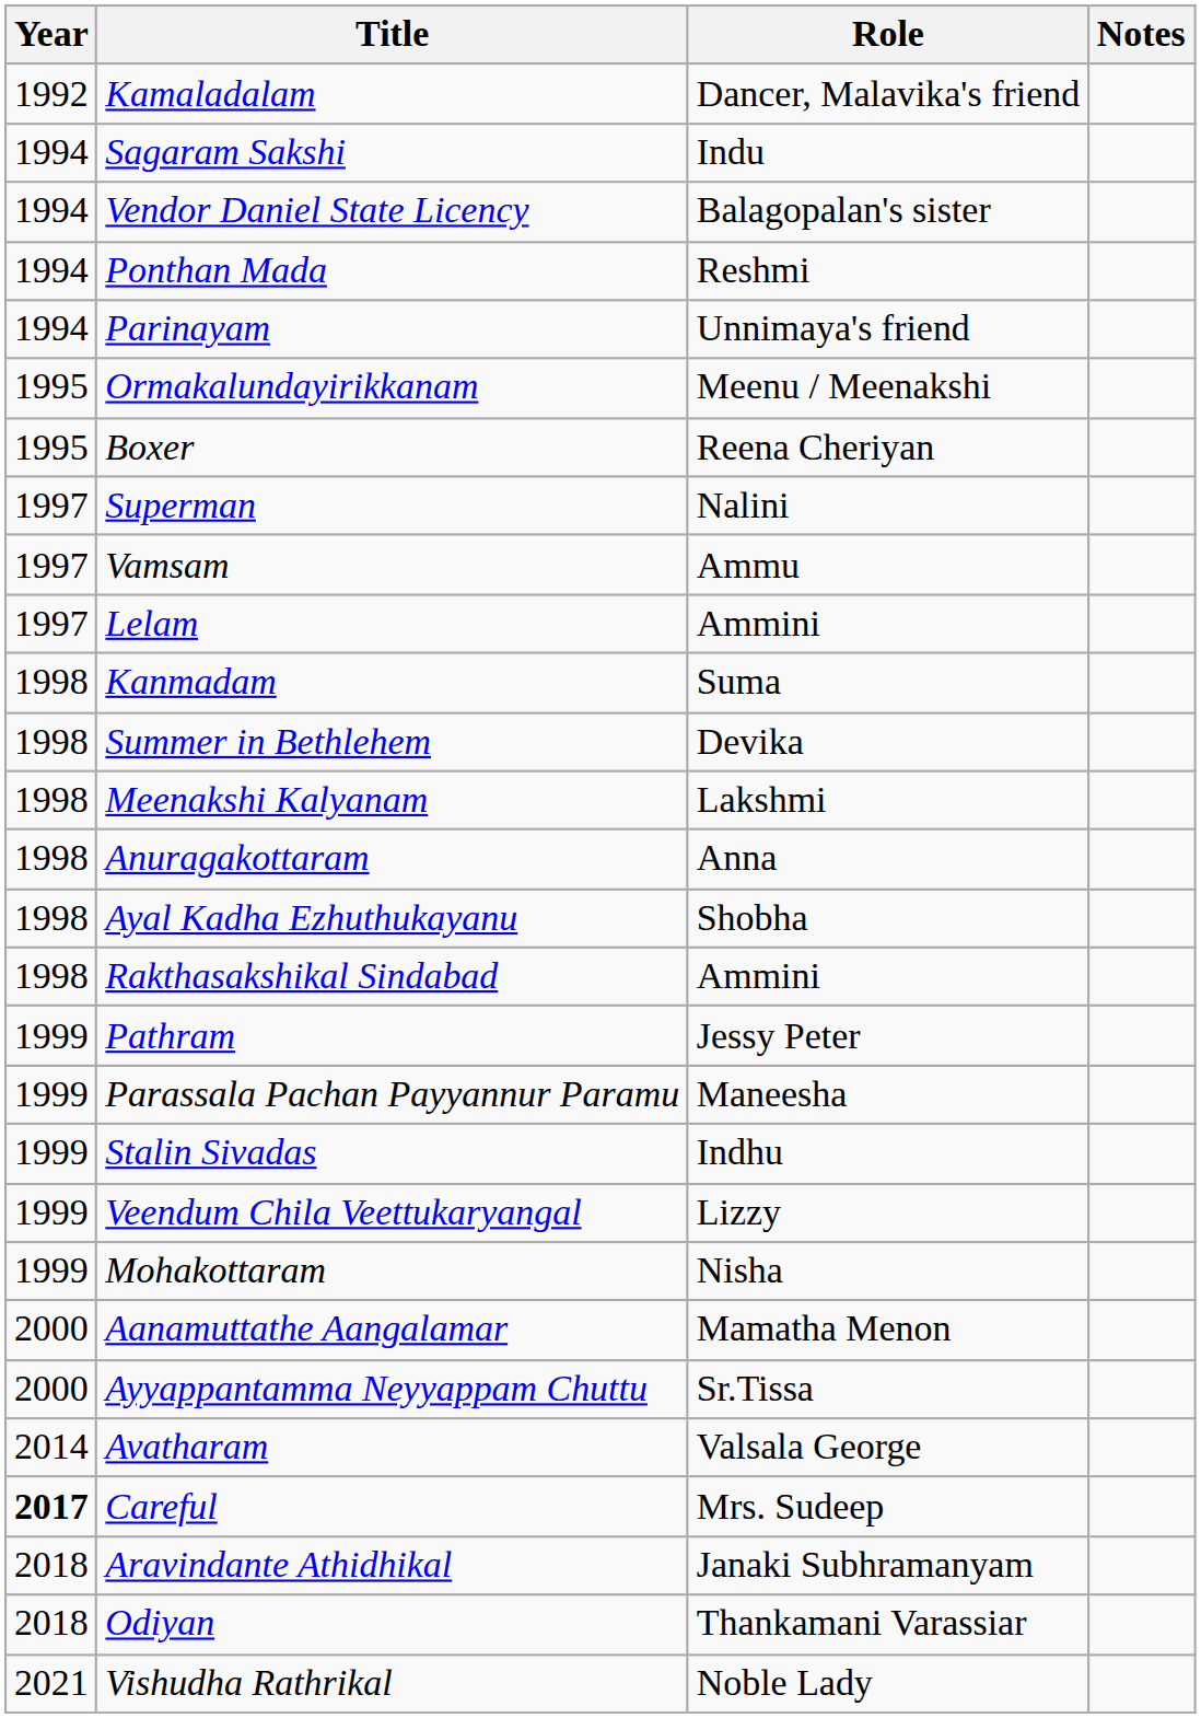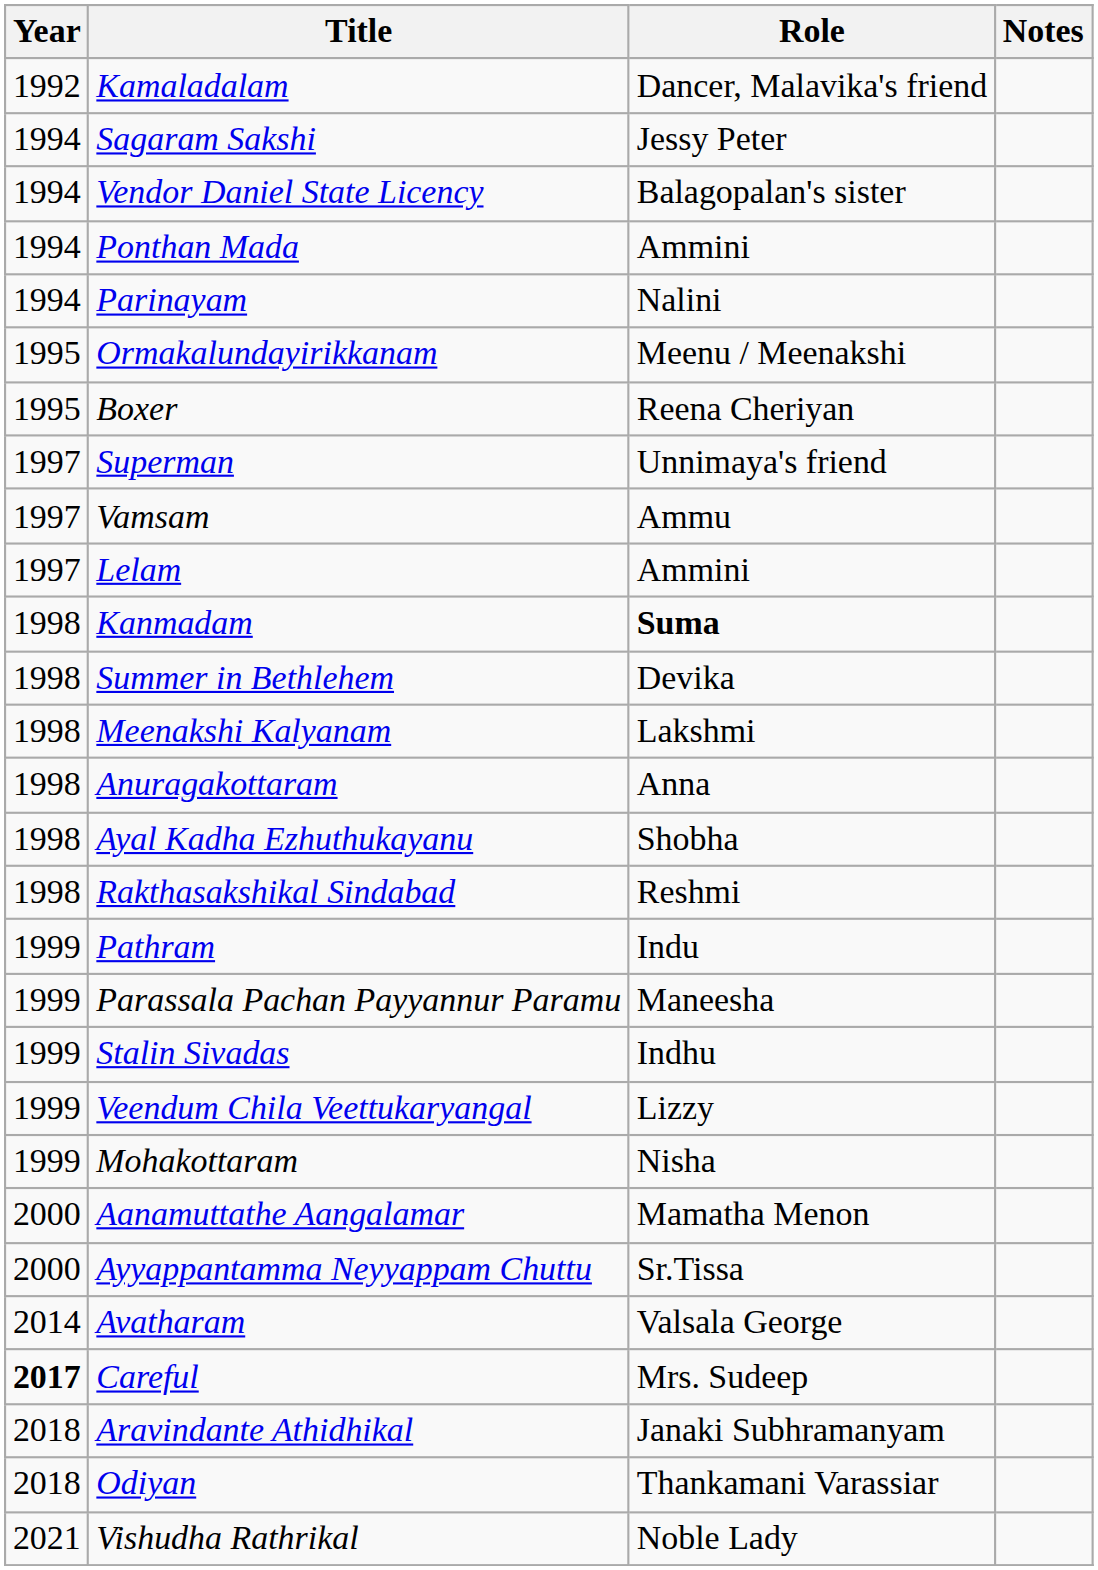 <table class="wikitable sortable">
 <tr>
 <th>Year</th>
 <th>Title</th>
 <th>Role</th>
 <th>Notes</th>
 </tr>
 <tr>
 <td>1992</td>
 <td><em><a href='#'>Kamaladalam</a></em></td>
 <td>Dancer, Malavika's friend</td>
 <td></td>
 </tr>
 <tr>
 <td>1994</td>
 <td><em><a href='#'>Sagaram Sakshi</a></em></td>
-<td>Indu</td>
+<td>Jessy Peter</td>
 <td></td>
 </tr>
 <tr>
 <td>1994</td>
 <td><em><a href='#'>Vendor Daniel State Licency</a></em></td>
 <td>Balagopalan's sister</td>
 <td></td>
 </tr>
 <tr>
 <td>1994</td>
 <td><em><a href='#'>Ponthan Mada</a></em></td>
-<td>Reshmi</td>
+<td>Ammini</td>
 <td></td>
 </tr>
 <tr>
 <td>1994</td>
 <td><em><a href='#'>Parinayam</a></em></td>
-<td>Unnimaya's friend</td>
+<td>Nalini</td>
 <td></td>
 </tr>
 <tr>
 <td>1995</td>
 <td><em><a href='#'>Ormakalundayirikkanam</a></em></td>
 <td>Meenu / Meenakshi</td>
 <td></td>
 </tr>
 <tr>
 <td>1995</td>
 <td><em>Boxer</em></td>
 <td>Reena Cheriyan</td>
 <td></td>
 </tr>
 <tr>
 <td>1997</td>
 <td><em><a href='#'>Superman</a></em></td>
-<td>Nalini</td>
+<td>Unnimaya's friend</td>
 <td></td>
 </tr>
 <tr>
 <td>1997</td>
 <td><em>Vamsam</em></td>
 <td>Ammu</td>
 <td></td>
 </tr>
 <tr>
 <td>1997</td>
 <td><em><a href='#'>Lelam</a></em></td>
 <td>Ammini</td>
 <td></td>
 </tr>
 <tr>
 <td>1998</td>
 <td><em><a href='#'>Kanmadam</a></em></td>
-<td>Suma</td>
+<td><strong>Suma</strong></td>
 <td></td>
 </tr>
 <tr>
 <td>1998</td>
 <td><em><a href='#'>Summer in Bethlehem</a></em></td>
 <td>Devika</td>
 <td></td>
 </tr>
 <tr>
 <td>1998</td>
 <td><em><a href='#'>Meenakshi Kalyanam</a></em></td>
 <td>Lakshmi</td>
 <td></td>
 </tr>
 <tr>
 <td>1998</td>
 <td><em><a href='#'>Anuragakottaram</a></em></td>
 <td>Anna</td>
 <td></td>
 </tr>
 <tr>
 <td>1998</td>
 <td><em><a href='#'>Ayal Kadha Ezhuthukayanu</a></em></td>
 <td>Shobha</td>
 <td></td>
 </tr>
 <tr>
 <td>1998</td>
 <td><em><a href='#'>Rakthasakshikal Sindabad</a></em></td>
-<td>Ammini</td>
+<td>Reshmi</td>
 <td></td>
 </tr>
 <tr>
 <td>1999</td>
 <td><em><a href='#'>Pathram</a></em></td>
-<td>Jessy Peter</td>
+<td>Indu</td>
 <td></td>
 </tr>
 <tr>
 <td>1999</td>
 <td><em>Parassala Pachan Payyannur Paramu</em></td>
 <td>Maneesha</td>
 <td></td>
 </tr>
 <tr>
 <td>1999</td>
 <td><em><a href='#'>Stalin Sivadas</a></em></td>
 <td>Indhu</td>
 <td></td>
 </tr>
 <tr>
 <td>1999</td>
 <td><em><a href='#'>Veendum Chila Veettukaryangal</a></em></td>
 <td>Lizzy</td>
 <td></td>
 </tr>
 <tr>
 <td>1999</td>
 <td><em>Mohakottaram</em></td>
 <td>Nisha</td>
 <td></td>
 </tr>
 <tr>
 <td>2000</td>
 <td><em><a href='#'>Aanamuttathe Aangalamar</a></em></td>
 <td>Mamatha Menon</td>
 <td></td>
 </tr>
 <tr>
 <td>2000</td>
 <td><em><a href='#'>Ayyappantamma Neyyappam Chuttu</a></em></td>
 <td>Sr.Tissa</td>
 <td></td>
 </tr>
 <tr>
 <td>2014</td>
 <td><em><a href='#'>Avatharam</a></em></td>
 <td>Valsala George</td>
 <td></td>
 </tr>
 <tr>
 <td><strong>2017</strong></td>
 <td><em><a href='#'>Careful</a></em></td>
 <td>Mrs. Sudeep</td>
 <td></td>
 </tr>
 <tr>
 <td>2018</td>
 <td><em><a href='#'>Aravindante Athidhikal</a></em></td>
 <td>Janaki Subhramanyam</td>
 <td></td>
 </tr>
 <tr>
 <td>2018</td>
 <td><em><a href='#'>Odiyan</a></em></td>
 <td>Thankamani Varassiar</td>
 <td></td>
 </tr>
 <tr>
 <td>2021</td>
 <td><em>Vishudha Rathrikal</em></td>
 <td>Noble Lady</td>
 <td></td>
 </tr>
 <tr>
 </tr>
 </table>
